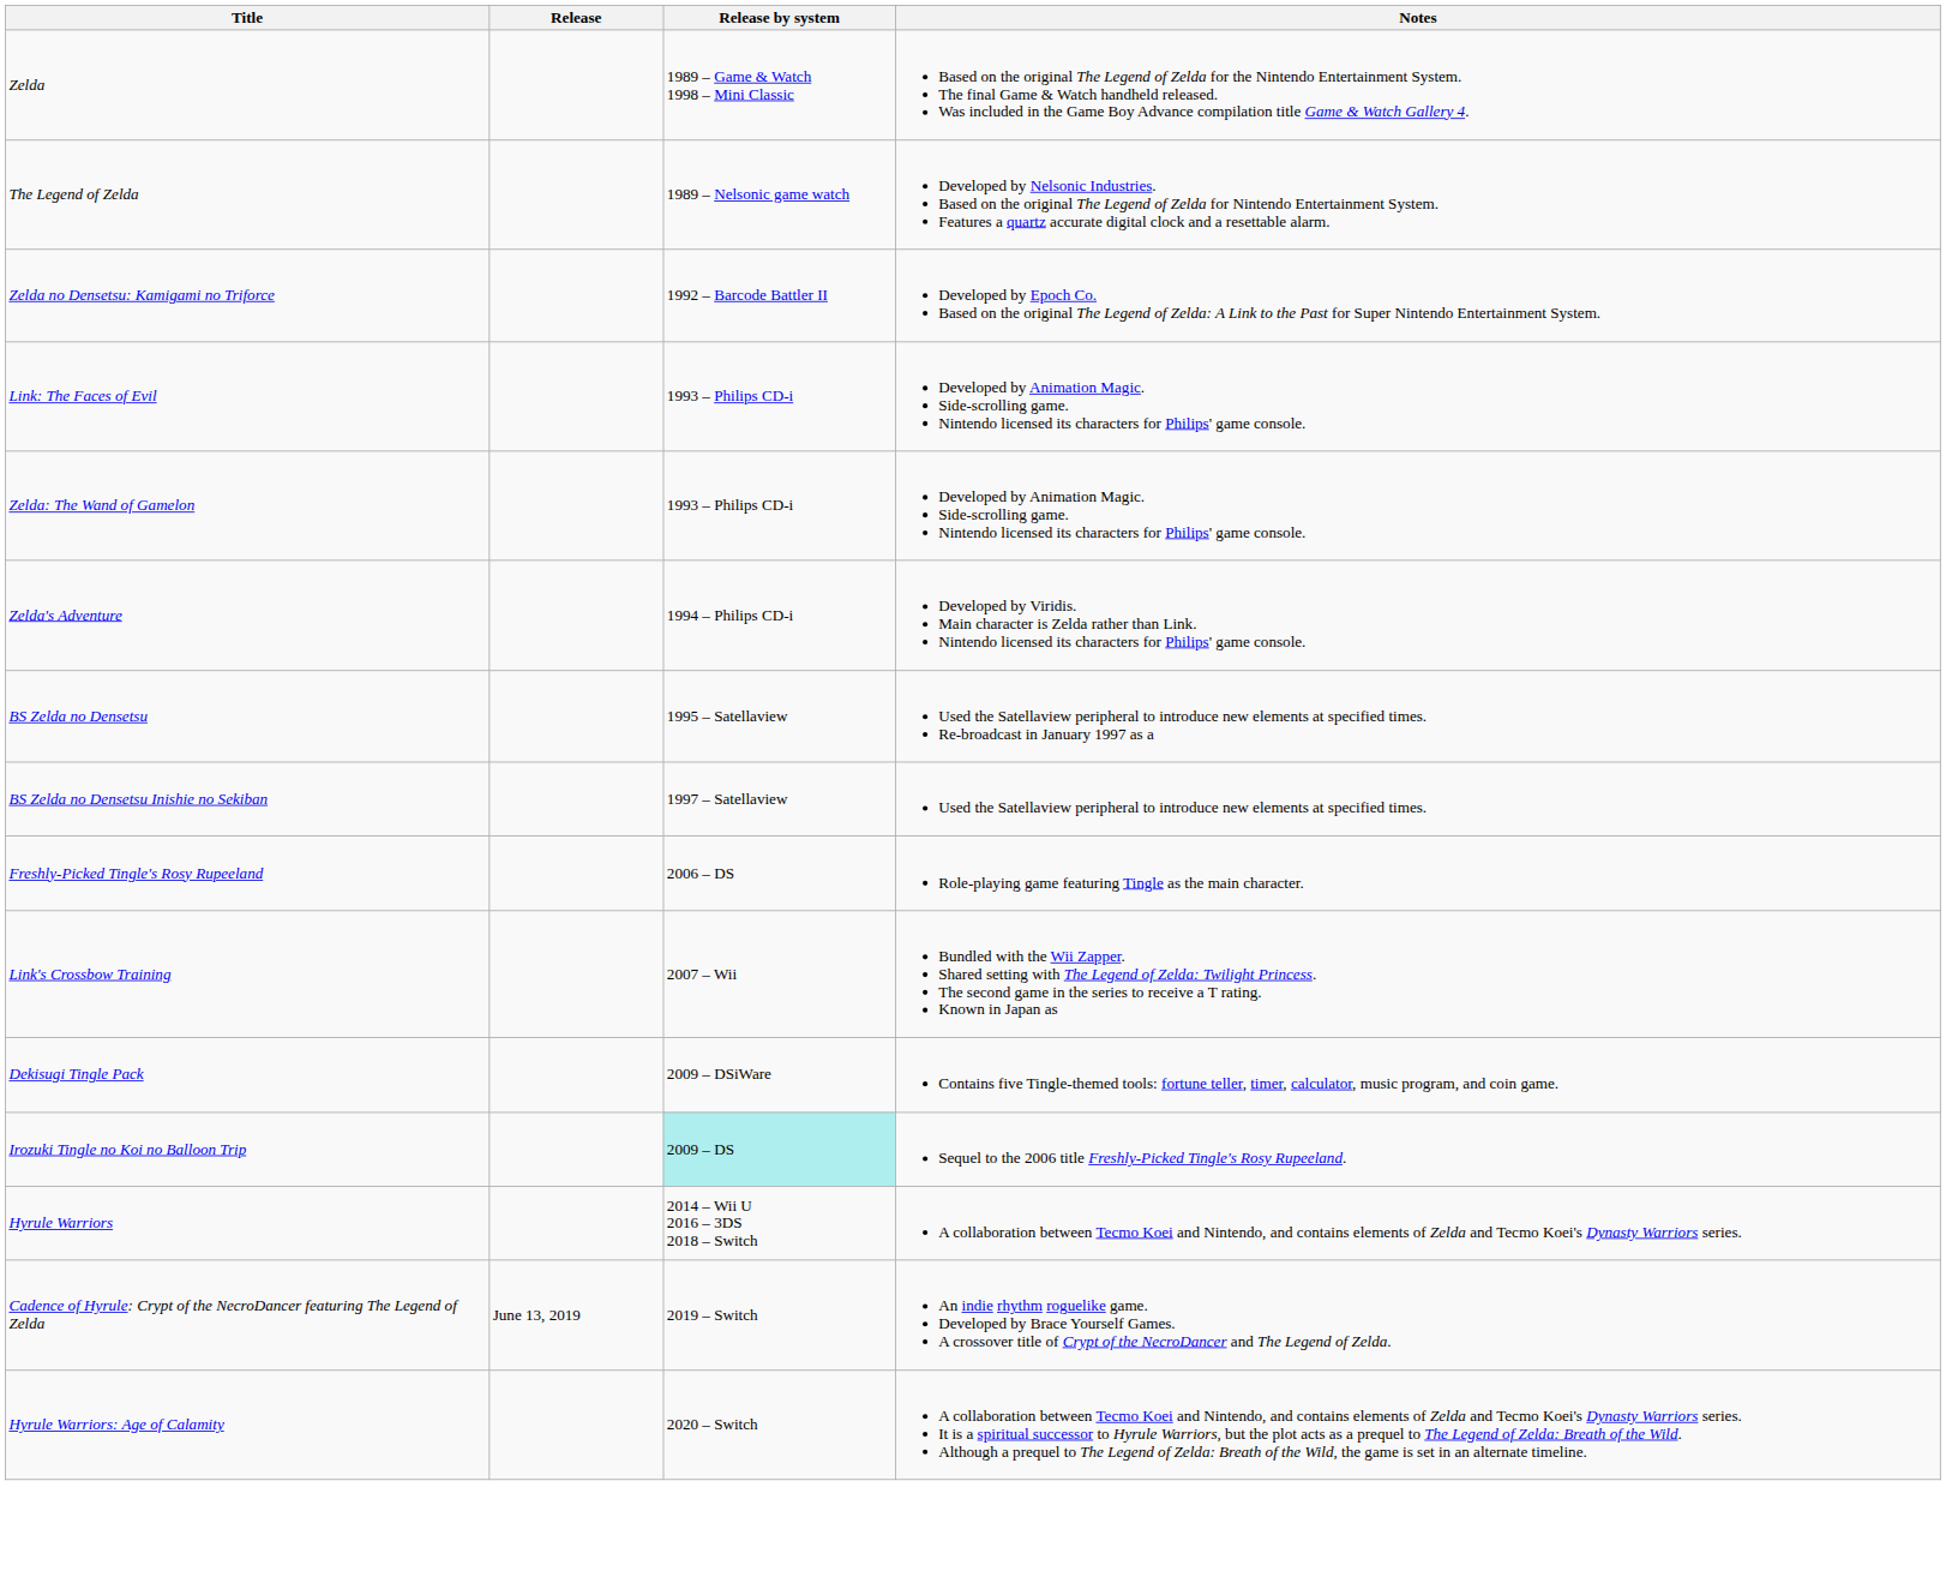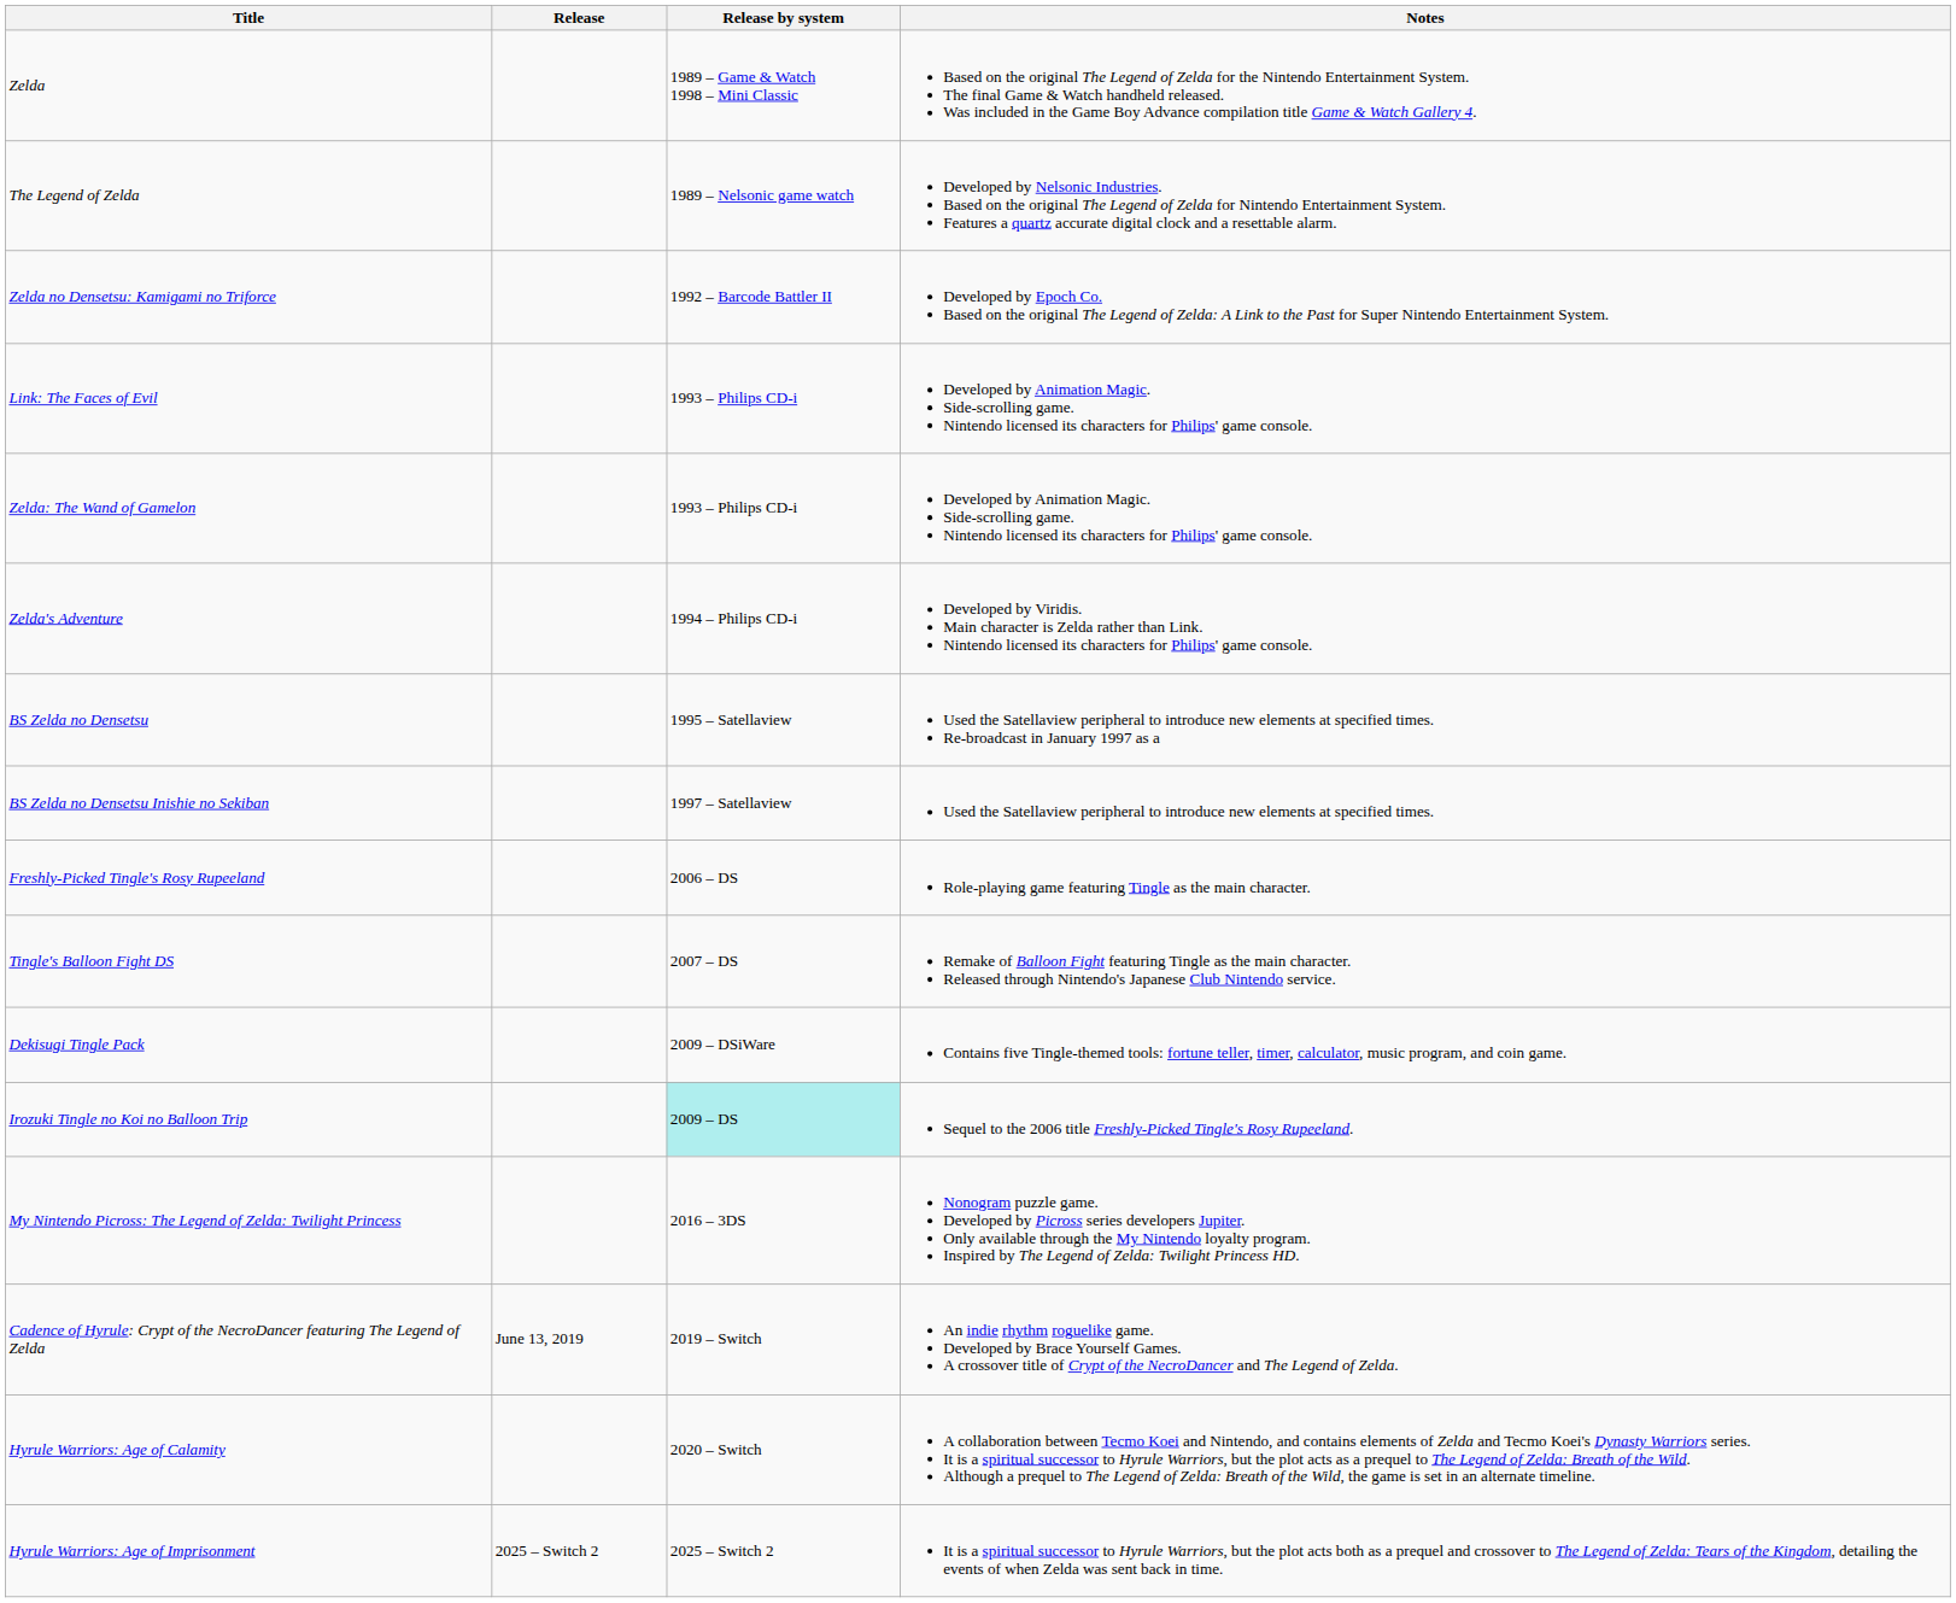 <table class="wikitable">
 <tr>
 <th width=25%>Title</th>
 <th width=9%>Release</th>
 <th width=12%>Release by system</th>
 <th width=54%>Notes</th>
 </tr>
 <tr>
 <td><em>Zelda</em></td>
 <td></td>
 <td>1989 – <a href='#'>Game & Watch</a><br> 1998 – <a href='#'>Mini Classic</a></td>
 <td><br><ul><li>Based on the original <em>The Legend of Zelda</em> for the Nintendo Entertainment System.</li><li>The final Game & Watch handheld released.</li><li>Was included in the Game Boy Advance compilation title <em><a href='#'>Game & Watch Gallery 4</a></em>.</li></ul></td>
 </tr>
 <tr>
 <td><em>The Legend of Zelda</em></td>
 <td></td>
 <td>1989 – <a href='#'>Nelsonic game watch</a></td>
 <td><br><ul><li>Developed by <a href='#'>Nelsonic Industries</a>.</li><li>Based on the original <em>The Legend of Zelda</em> for Nintendo Entertainment System.</li><li>Features a <a href='#'>quartz</a> accurate digital clock and a resettable alarm.</li></ul></td>
 </tr>
 <tr>
 <td><em><a href='#'>Zelda no Densetsu: Kamigami no Triforce</a></em></td>
 <td></td>
 <td>1992 – <a href='#'>Barcode Battler II</a></td>
 <td><br><ul><li>Developed by <a href='#'>Epoch Co.</a></li><li>Based on the original <em>The Legend of Zelda: A Link to the Past</em> for Super Nintendo Entertainment System.</li></ul></td>
 </tr>
 <tr>
 <td><em><a href='#'>Link: The Faces of Evil</a></em></td>
 <td></td>
 <td>1993 – <a href='#'>Philips CD-i</a></td>
 <td><br><ul><li>Developed by <a href='#'>Animation Magic</a>.</li><li>Side-scrolling game.</li><li>Nintendo licensed its characters for <a href='#'>Philips</a>' game console.</li></ul></td>
 </tr>
 <tr>
 <td><em><a href='#'>Zelda: The Wand of Gamelon</a></em></td>
 <td></td>
 <td>1993 – Philips CD-i</td>
 <td><br><ul><li>Developed by Animation Magic.</li><li>Side-scrolling game.</li><li>Nintendo licensed its characters for <a href='#'>Philips</a>' game console.</li></ul></td>
 </tr>
 <tr>
 <td><em><a href='#'>Zelda's Adventure</a></em></td>
 <td></td>
 <td>1994 – Philips CD-i</td>
 <td><br><ul><li>Developed by Viridis.</li><li>Main character is Zelda rather than Link.</li><li>Nintendo licensed its characters for <a href='#'>Philips</a>' game console.</li></ul></td>
 </tr>
 <tr>
 <td><em><a href='#'>BS Zelda no Densetsu</a></em></td>
 <td></td>
 <td>1995 – Satellaview</td>
 <td><br><ul><li>Used the Satellaview peripheral to introduce new elements at specified times.</li><li>Re-broadcast in January 1997 as a </li></ul></td>
 </tr>
 <tr>
 <td><em><a href='#'>BS Zelda no Densetsu Inishie no Sekiban</a></em></td>
 <td></td>
 <td>1997 – Satellaview</td>
 <td><br><ul><li>Used the Satellaview peripheral to introduce new elements at specified times.</li></ul></td>
 </tr>
 <tr>
 <td><em><a href='#'>Freshly-Picked Tingle's Rosy Rupeeland</a></em></td>
 <td></td>
 <td>2006 – DS</td>
 <td><br><ul><li>Role-playing game featuring <a href='#'>Tingle</a> as the main character.</li></ul></td>
 </tr>
 <tr>
-<td><em><a href='#'>Link's Crossbow Training</a></em></td>
+<td><em><a href='#'>Tingle's Balloon Fight DS</a></em></td>
 <td></td>
-<td>2007 – Wii</td>
-<td><br><ul><li>Bundled with the <a href='#'>Wii Zapper</a>.</li><li>Shared setting with <em><a href='#'>The Legend of Zelda: Twilight Princess</a></em>.</li><li>The second game in the series to receive a T rating.</li><li>Known in Japan as </li></ul></td>
+<td>2007 – DS</td>
+<td><br><ul><li>Remake of <em><a href='#'>Balloon Fight</a></em> featuring Tingle as the main character.</li><li>Released through Nintendo's Japanese <a href='#'>Club Nintendo</a> service.</li></ul></td>
 </tr>
 <tr>
 <td><em><a href='#'>Dekisugi Tingle Pack</a></em></td>
 <td></td>
 <td>2009 – DSiWare</td>
 <td><br><ul><li>Contains five Tingle-themed tools: <a href='#'>fortune teller</a>, <a href='#'>timer</a>, <a href='#'>calculator</a>, music program, and coin game.</li></ul></td>
 </tr>
 <tr>
 <td><em><a href='#'>Irozuki Tingle no Koi no Balloon Trip</a></em></td>
 <td></td>
 <td style="background: paleturquoise;">2009 – DS</td>
 <td><br><ul><li>Sequel to the 2006 title <em><a href='#'>Freshly-Picked Tingle's Rosy Rupeeland</a></em>.</li></ul></td>
 </tr>
 <tr>
-<td><em><a href='#'>Hyrule Warriors</a></em></td>
+<td><em><a href='#'>My Nintendo Picross: The Legend of Zelda: Twilight Princess</a></em></td>
 <td></td>
-<td>2014 – Wii U<br> 2016 – 3DS<br> 2018 – Switch</td>
-<td><br><ul><li>A collaboration between <a href='#'>Tecmo Koei</a> and Nintendo, and contains elements of <em>Zelda</em> and Tecmo Koei's <em><a href='#'>Dynasty Warriors</a></em> series.</li></ul></td>
+<td>2016 – 3DS</td>
+<td><br><ul><li><a href='#'>Nonogram</a> puzzle game.</li><li>Developed by <em><a href='#'>Picross</a></em> series developers <a href='#'>Jupiter</a>.</li><li>Only available through the <a href='#'>My Nintendo</a> loyalty program.</li><li>Inspired by <em>The Legend of Zelda: Twilight Princess HD</em>.</li></ul></td>
 </tr>
 <tr>
 <td><em><a href='#'>Cadence of Hyrule</a>: Crypt of the NecroDancer featuring The Legend of Zelda</em></td>
 <td>June 13, 2019</td>
 <td>2019 – Switch</td>
 <td><br><ul><li>An <a href='#'>indie</a> <a href='#'>rhythm</a> <a href='#'>roguelike</a> game.</li><li>Developed by Brace Yourself Games.</li><li>A crossover title of <em><a href='#'>Crypt of the NecroDancer</a></em> and <em>The Legend of Zelda</em>.</li></ul></td>
 </tr>
 <tr>
 <td><em><a href='#'>Hyrule Warriors: Age of Calamity</a></em></td>
 <td></td>
 <td>2020 – Switch</td>
 <td><br><ul><li>A collaboration between <a href='#'>Tecmo Koei</a> and Nintendo, and contains elements of <em>Zelda</em> and Tecmo Koei's <em><a href='#'>Dynasty Warriors</a></em> series.</li><li>It is a <a href='#'>spiritual successor</a> to <em>Hyrule Warriors</em>, but the plot acts as a prequel to <em><a href='#'>The Legend of Zelda: Breath of the Wild</a></em>.</li><li>Although a prequel to <em>The Legend of Zelda: Breath of the Wild</em>, the game is set in an alternate timeline.</li></ul></td>
 </tr>
+<tr>
+<td><em><a href='#'>Hyrule Warriors: Age of Imprisonment</a></em></td>
+<td>2025 – Switch 2</td>
+<td>2025 – Switch 2</td>
+<td><br><ul><li>It is a <a href='#'>spiritual successor</a> to <em>Hyrule Warriors</em>, but the plot acts both as a prequel and crossover to <em><a href='#'>The Legend of Zelda: Tears of the Kingdom</a></em>, detailing the events of when Zelda was sent back in time.</li></ul></td>
+</tr>
 </table>
